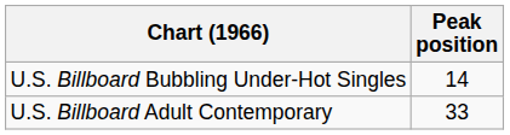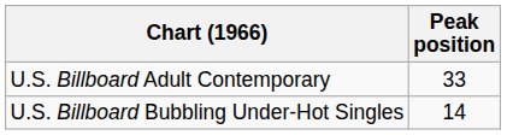 <table class="wikitable sortable">
 <tr>
 <th align="left">Chart (1966)</th>
 <th style="text-align:center;">Peak<br>position</th>
 </tr>
 <tr>
+<td align="left">U.S. <em>Billboard</em> Adult Contemporary</td>
+<td style="text-align:center;">33</td>
+</tr>
+<tr>
 <td align="left">U.S. <em>Billboard</em> Bubbling Under-Hot Singles</td>
 <td style="text-align:center;">14</td>
 </tr>
-<tr>
-<td align="left">U.S. <em>Billboard</em> Adult Contemporary</td>
-<td style="text-align:center;">33</td>
-</tr>
 </table>
